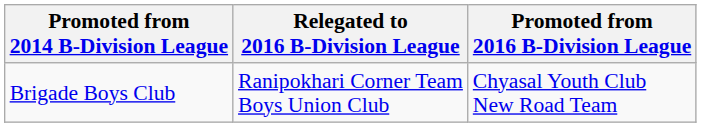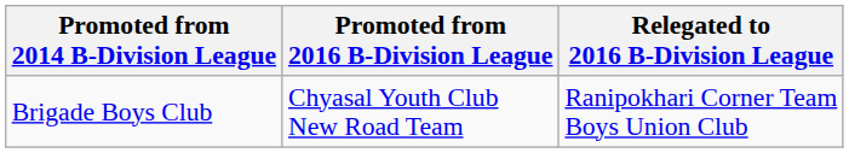 <table class="wikitable">
 <tr>
 <th>Promoted from<br><a href='#'>2014 B-Division League</a></th>
+<th>Promoted from<br><a href='#'>2016 B-Division League</a></th>
 <th>Relegated to<br><a href='#'>2016 B-Division League</a></th>
-<th>Promoted from<br><a href='#'>2016 B-Division League</a></th>
 </tr>
 <tr>
 <td><a href='#'>Brigade Boys Club</a></td>
+<td><a href='#'>Chyasal Youth Club</a><br><a href='#'>New Road Team</a></td>
 <td><a href='#'>Ranipokhari Corner Team</a><br><a href='#'>Boys Union Club</a></td>
-<td><a href='#'>Chyasal Youth Club</a><br><a href='#'>New Road Team</a></td>
 </tr>
 </table>
